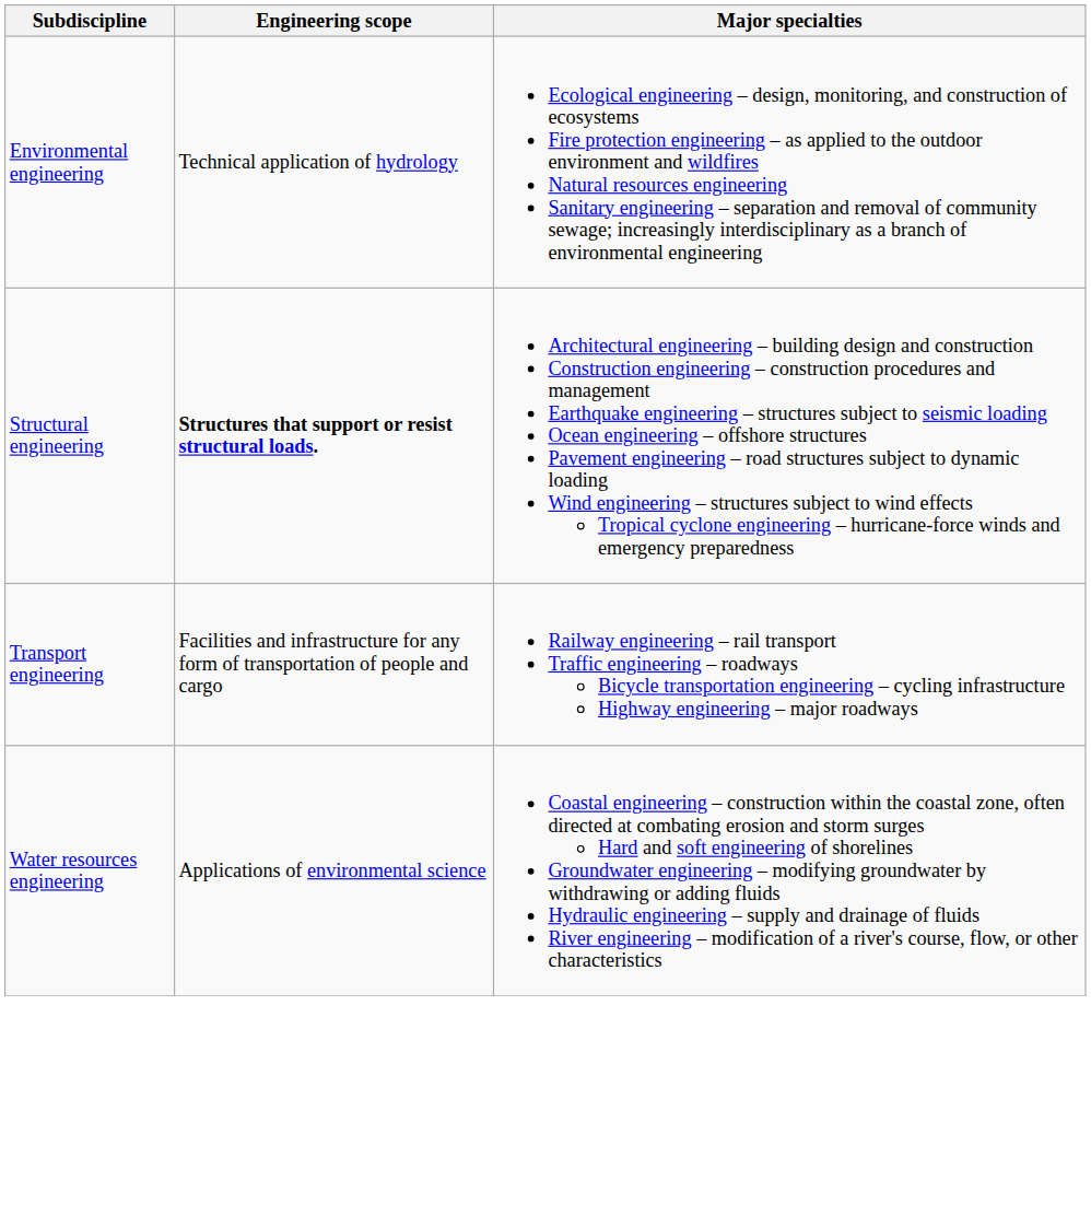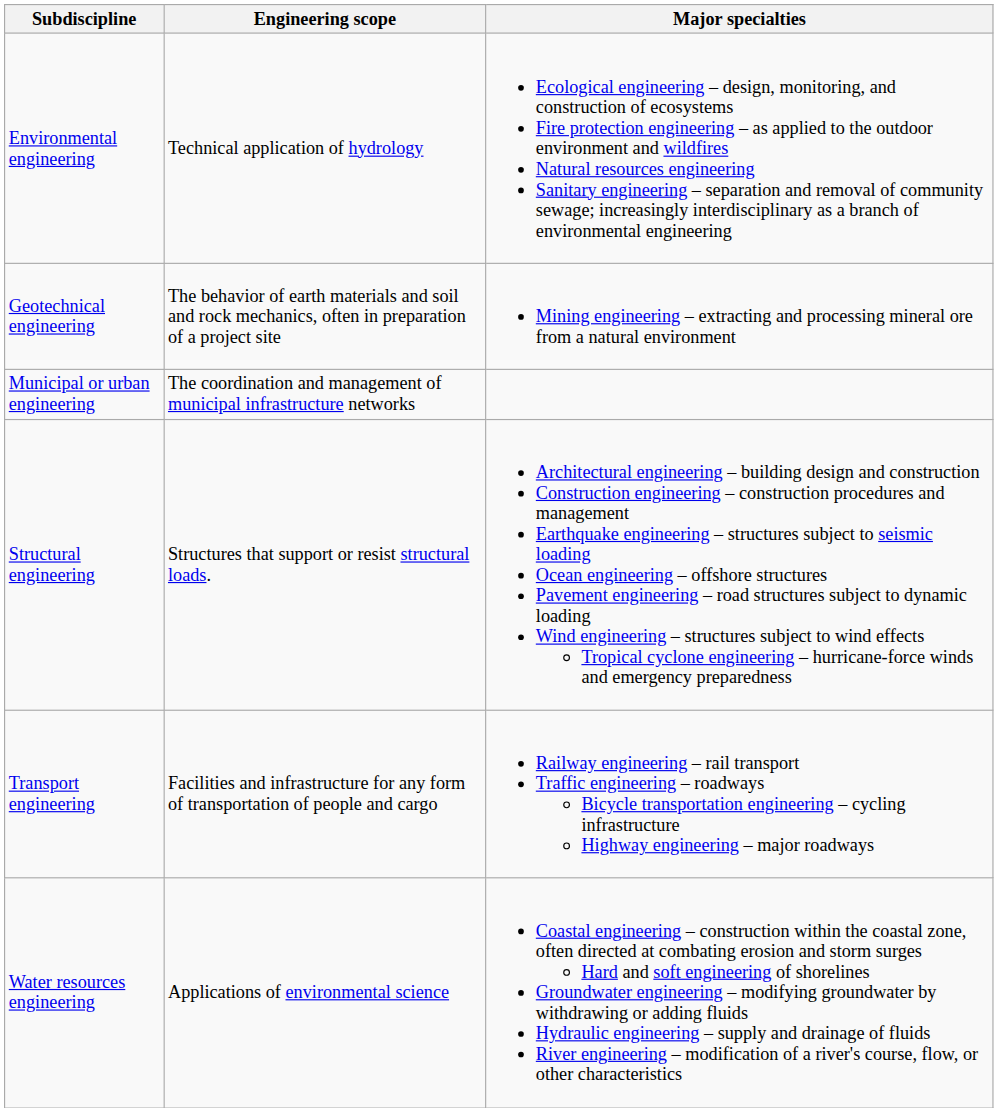 <table class="wikitable sortable">
 <tr>
 <th>Subdiscipline</th>
 <th>Engineering scope</th>
 <th>Major specialties</th>
 </tr>
 <tr>
 <td><a href='#'>Environmental engineering</a></td>
 <td>Technical application of <a href='#'>hydrology</a></td>
 <td><br><ul><li><a href='#'>Ecological engineering</a> – design, monitoring, and construction of ecosystems</li><li><a href='#'>Fire protection engineering</a> – as applied to the outdoor environment and <a href='#'>wildfires</a></li><li><a href='#'>Natural resources engineering</a></li><li><a href='#'>Sanitary engineering</a> – separation and removal of community sewage; increasingly interdisciplinary as a branch of environmental engineering</li></ul></td>
 </tr>
 <tr>
+<td><a href='#'>Geotechnical engineering</a></td>
+<td>The behavior of earth materials and soil and rock mechanics, often in preparation of a project site</td>
+<td><br><ul><li><a href='#'>Mining engineering</a> – extracting and processing mineral ore from a natural environment</li></ul></td>
+</tr>
+<tr>
+<td><a href='#'>Municipal or urban engineering</a></td>
+<td>The coordination and management of <a href='#'>municipal infrastructure</a> networks</td>
+<td></td>
+</tr>
+<tr>
 <td><a href='#'>Structural engineering</a></td>
-<td><strong>Structures that support or resist <a href='#'>structural loads</a>.</strong></td>
+<td>Structures that support or resist <a href='#'>structural loads</a>.</td>
 <td><br><ul><li><a href='#'>Architectural engineering</a> – building design and construction</li><li><a href='#'>Construction engineering</a> – construction procedures and management</li><li><a href='#'>Earthquake engineering</a> – structures subject to <a href='#'>seismic loading</a></li><li><a href='#'>Ocean engineering</a> – offshore structures</li><li><a href='#'>Pavement engineering</a> – road structures subject to dynamic loading</li><li><a href='#'>Wind engineering</a> – structures subject to wind effects<ul><li><a href='#'>Tropical cyclone engineering</a> – hurricane-force winds and emergency preparedness</li></ul></li></ul></td>
 </tr>
 <tr>
 <td><a href='#'>Transport engineering</a></td>
 <td>Facilities and infrastructure for any form of transportation of people and cargo</td>
 <td><br><ul><li><a href='#'>Railway engineering</a> – rail transport</li><li><a href='#'>Traffic engineering</a> – roadways<ul><li><a href='#'>Bicycle transportation engineering</a> – cycling infrastructure</li><li><a href='#'>Highway engineering</a> – major roadways</li></ul></li></ul></td>
 </tr>
 <tr>
 <td><a href='#'>Water resources engineering</a></td>
 <td>Applications of <a href='#'>environmental science</a></td>
 <td><br><ul><li><a href='#'>Coastal engineering</a> – construction within the coastal zone, often directed at combating erosion and storm surges<ul><li><a href='#'>Hard</a> and <a href='#'>soft engineering</a> of shorelines</li></ul></li><li><a href='#'>Groundwater engineering</a> – modifying groundwater by withdrawing or adding fluids</li><li><a href='#'>Hydraulic engineering</a> – supply and drainage of fluids</li><li><a href='#'>River engineering</a> – modification of a river's course, flow, or other characteristics</li></ul></td>
 </tr>
 </table>
